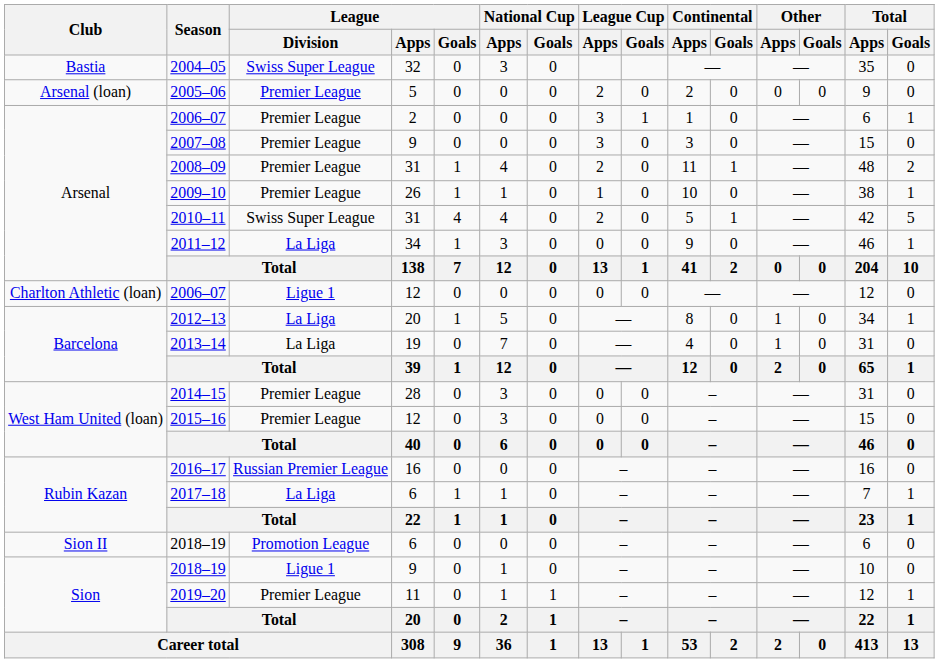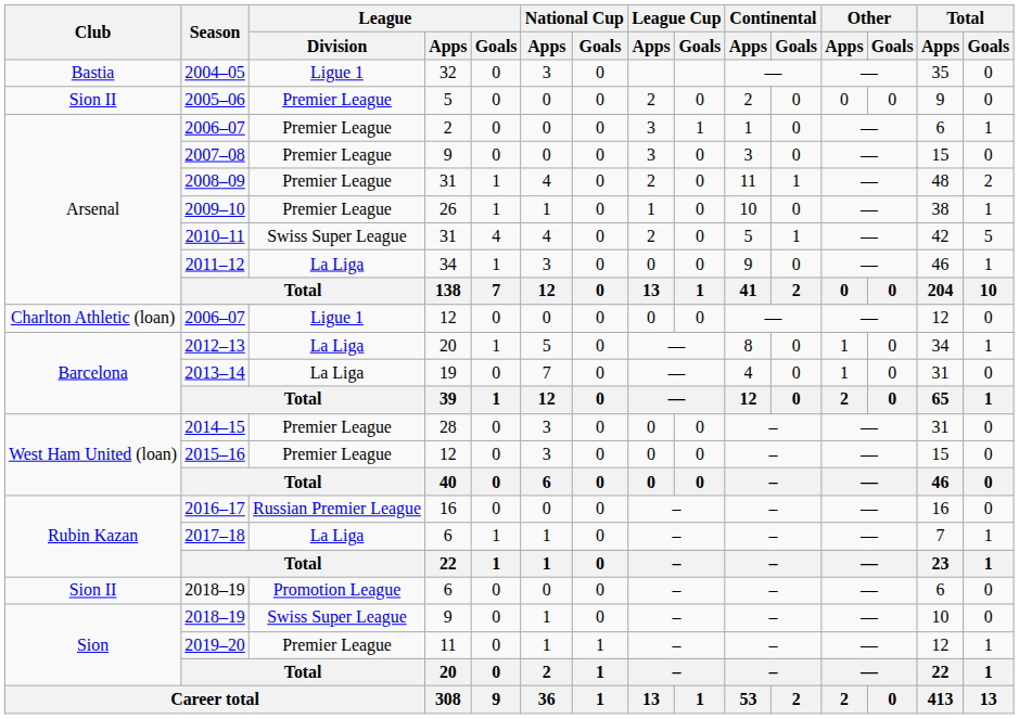 <table class="wikitable" style="text-align: center">
 <tr>
 <th rowspan="2">Club</th>
 <th rowspan="2">Season</th>
 <th colspan="3">League</th>
 <th colspan="2">National Cup</th>
 <th colspan="2">League Cup</th>
 <th colspan="2">Continental</th>
 <th colspan="2">Other</th>
 <th colspan="2">Total</th>
 </tr>
 <tr>
 <th>Division</th>
 <th>Apps</th>
 <th>Goals</th>
 <th>Apps</th>
 <th>Goals</th>
 <th>Apps</th>
 <th>Goals</th>
 <th>Apps</th>
 <th>Goals</th>
 <th>Apps</th>
 <th>Goals</th>
 <th>Apps</th>
 <th>Goals</th>
 </tr>
 <tr>
 <td><a href='#'>Bastia</a></td>
 <td><a href='#'>2004–05</a></td>
-<td><a href='#'>Swiss Super League</a></td>
+<td><a href='#'>Ligue 1</a></td>
 <td>32</td>
 <td>0</td>
 <td>3</td>
 <td>0</td>
 <td></td>
 <td></td>
 <td colspan="2">—</td>
 <td colspan="2">—</td>
 <td>35</td>
 <td>0</td>
 </tr>
 <tr>
-<td><a href='#'>Arsenal</a> (loan)</td>
+<td><a href='#'>Sion II</a></td>
 <td><a href='#'>2005–06</a></td>
 <td><a href='#'>Premier League</a></td>
 <td>5</td>
 <td>0</td>
 <td>0</td>
 <td>0</td>
 <td>2</td>
 <td>0</td>
 <td>2</td>
 <td>0</td>
 <td>0</td>
 <td>0</td>
 <td>9</td>
 <td>0</td>
 </tr>
 <tr>
 <td rowspan="7">Arsenal</td>
 <td><a href='#'>2006–07</a></td>
 <td>Premier League</td>
 <td>2</td>
 <td>0</td>
 <td>0</td>
 <td>0</td>
 <td>3</td>
 <td>1</td>
 <td>1</td>
 <td>0</td>
 <td colspan="2">—</td>
 <td>6</td>
 <td>1</td>
 </tr>
 <tr>
 <td><a href='#'>2007–08</a></td>
 <td>Premier League</td>
 <td>9</td>
 <td>0</td>
 <td>0</td>
 <td>0</td>
 <td>3</td>
 <td>0</td>
 <td>3</td>
 <td>0</td>
 <td colspan="2">—</td>
 <td>15</td>
 <td>0</td>
 </tr>
 <tr>
 <td><a href='#'>2008–09</a></td>
 <td>Premier League</td>
 <td>31</td>
 <td>1</td>
 <td>4</td>
 <td>0</td>
 <td>2</td>
 <td>0</td>
 <td>11</td>
 <td>1</td>
 <td colspan="2">—</td>
 <td>48</td>
 <td>2</td>
 </tr>
 <tr>
 <td><a href='#'>2009–10</a></td>
 <td>Premier League</td>
 <td>26</td>
 <td>1</td>
 <td>1</td>
 <td>0</td>
 <td>1</td>
 <td>0</td>
 <td>10</td>
 <td>0</td>
 <td colspan="2">—</td>
 <td>38</td>
 <td>1</td>
 </tr>
 <tr>
 <td><a href='#'>2010–11</a></td>
 <td>Swiss Super League</td>
 <td>31</td>
 <td>4</td>
 <td>4</td>
 <td>0</td>
 <td>2</td>
 <td>0</td>
 <td>5</td>
 <td>1</td>
 <td colspan="2">—</td>
 <td>42</td>
 <td>5</td>
 </tr>
 <tr>
 <td><a href='#'>2011–12</a></td>
 <td><a href='#'>La Liga</a></td>
 <td>34</td>
 <td>1</td>
 <td>3</td>
 <td>0</td>
 <td>0</td>
 <td>0</td>
 <td>9</td>
 <td>0</td>
 <td colspan="2">—</td>
 <td>46</td>
 <td>1</td>
 </tr>
 <tr>
 <th colspan="2">Total</th>
 <th>138</th>
 <th>7</th>
 <th>12</th>
 <th>0</th>
 <th>13</th>
 <th>1</th>
 <th>41</th>
 <th>2</th>
 <th>0</th>
 <th>0</th>
 <th>204</th>
 <th>10</th>
 </tr>
 <tr>
 <td><a href='#'>Charlton Athletic</a> (loan)</td>
 <td><a href='#'>2006–07</a></td>
 <td><a href='#'>Ligue 1</a></td>
 <td>12</td>
 <td>0</td>
 <td>0</td>
 <td>0</td>
 <td>0</td>
 <td>0</td>
 <td colspan="2">—</td>
 <td colspan="2">—</td>
 <td>12</td>
 <td>0</td>
 </tr>
 <tr>
 <td rowspan="3"><a href='#'>Barcelona</a></td>
 <td><a href='#'>2012–13</a></td>
 <td><a href='#'>La Liga</a></td>
 <td>20</td>
 <td>1</td>
 <td>5</td>
 <td>0</td>
 <td colspan="2">—</td>
 <td>8</td>
 <td>0</td>
 <td>1</td>
 <td>0</td>
 <td>34</td>
 <td>1</td>
 </tr>
 <tr>
 <td><a href='#'>2013–14</a></td>
 <td>La Liga</td>
 <td>19</td>
 <td>0</td>
 <td>7</td>
 <td>0</td>
 <td colspan="2">—</td>
 <td>4</td>
 <td>0</td>
 <td>1</td>
 <td>0</td>
 <td>31</td>
 <td>0</td>
 </tr>
 <tr>
 <th colspan="2">Total</th>
 <th>39</th>
 <th>1</th>
 <th>12</th>
 <th>0</th>
 <th colspan="2">—</th>
 <th>12</th>
 <th>0</th>
 <th>2</th>
 <th>0</th>
 <th>65</th>
 <th>1</th>
 </tr>
 <tr>
 <td rowspan="3"><a href='#'>West Ham United</a> (loan)</td>
 <td><a href='#'>2014–15</a></td>
 <td>Premier League</td>
 <td>28</td>
 <td>0</td>
 <td>3</td>
 <td>0</td>
 <td>0</td>
 <td>0</td>
 <td colspan="2">–</td>
 <td colspan="2">—</td>
 <td>31</td>
 <td>0</td>
 </tr>
 <tr>
 <td><a href='#'>2015–16</a></td>
 <td>Premier League</td>
 <td>12</td>
 <td>0</td>
 <td>3</td>
 <td>0</td>
 <td>0</td>
 <td>0</td>
 <td colspan="2">–</td>
 <td colspan="2">—</td>
 <td>15</td>
 <td>0</td>
 </tr>
 <tr>
 <th colspan="2">Total</th>
 <th>40</th>
 <th>0</th>
 <th>6</th>
 <th>0</th>
 <th>0</th>
 <th>0</th>
 <th colspan="2">–</th>
 <th colspan="2">—</th>
 <th>46</th>
 <th>0</th>
 </tr>
 <tr>
 <td rowspan="3"><a href='#'>Rubin Kazan</a></td>
 <td><a href='#'>2016–17</a></td>
 <td><a href='#'>Russian Premier League</a></td>
 <td>16</td>
 <td>0</td>
 <td>0</td>
 <td>0</td>
 <td colspan="2">–</td>
 <td colspan="2">–</td>
 <td colspan="2">—</td>
 <td>16</td>
 <td>0</td>
 </tr>
 <tr>
 <td><a href='#'>2017–18</a></td>
 <td><a href='#'>La Liga</a></td>
 <td>6</td>
 <td>1</td>
 <td>1</td>
 <td>0</td>
 <td colspan="2">–</td>
 <td colspan="2">–</td>
 <td colspan="2">—</td>
 <td>7</td>
 <td>1</td>
 </tr>
 <tr>
 <th colspan="2">Total</th>
 <th>22</th>
 <th>1</th>
 <th>1</th>
 <th>0</th>
 <th colspan="2">–</th>
 <th colspan="2">–</th>
 <th colspan="2">—</th>
 <th>23</th>
 <th>1</th>
 </tr>
 <tr>
 <td><a href='#'>Sion II</a></td>
 <td>2018–19</td>
 <td><a href='#'>Promotion League</a></td>
 <td>6</td>
 <td>0</td>
 <td>0</td>
 <td>0</td>
 <td colspan="2">–</td>
 <td colspan="2">–</td>
 <td colspan="2">—</td>
 <td>6</td>
 <td>0</td>
 </tr>
 <tr>
 <td rowspan="3"><a href='#'>Sion</a></td>
 <td><a href='#'>2018–19</a></td>
-<td><a href='#'>Ligue 1</a></td>
+<td><a href='#'>Swiss Super League</a></td>
 <td>9</td>
 <td>0</td>
 <td>1</td>
 <td>0</td>
 <td colspan="2">–</td>
 <td colspan="2">–</td>
 <td colspan="2">—</td>
 <td>10</td>
 <td>0</td>
 </tr>
 <tr>
 <td><a href='#'>2019–20</a></td>
 <td>Premier League</td>
 <td>11</td>
 <td>0</td>
 <td>1</td>
 <td>1</td>
 <td colspan="2">–</td>
 <td colspan="2">–</td>
 <td colspan="2">—</td>
 <td>12</td>
 <td>1</td>
 </tr>
 <tr>
 <th colspan="2">Total</th>
 <th>20</th>
 <th>0</th>
 <th>2</th>
 <th>1</th>
 <th colspan="2">–</th>
 <th colspan="2">–</th>
 <th colspan="2">—</th>
 <th>22</th>
 <th>1</th>
 </tr>
 <tr>
 <th colspan="3">Career total</th>
 <th>308</th>
 <th>9</th>
 <th>36</th>
 <th>1</th>
 <th>13</th>
 <th>1</th>
 <th>53</th>
 <th>2</th>
 <th>2</th>
 <th>0</th>
 <th>413</th>
 <th>13</th>
 </tr>
 </table>
